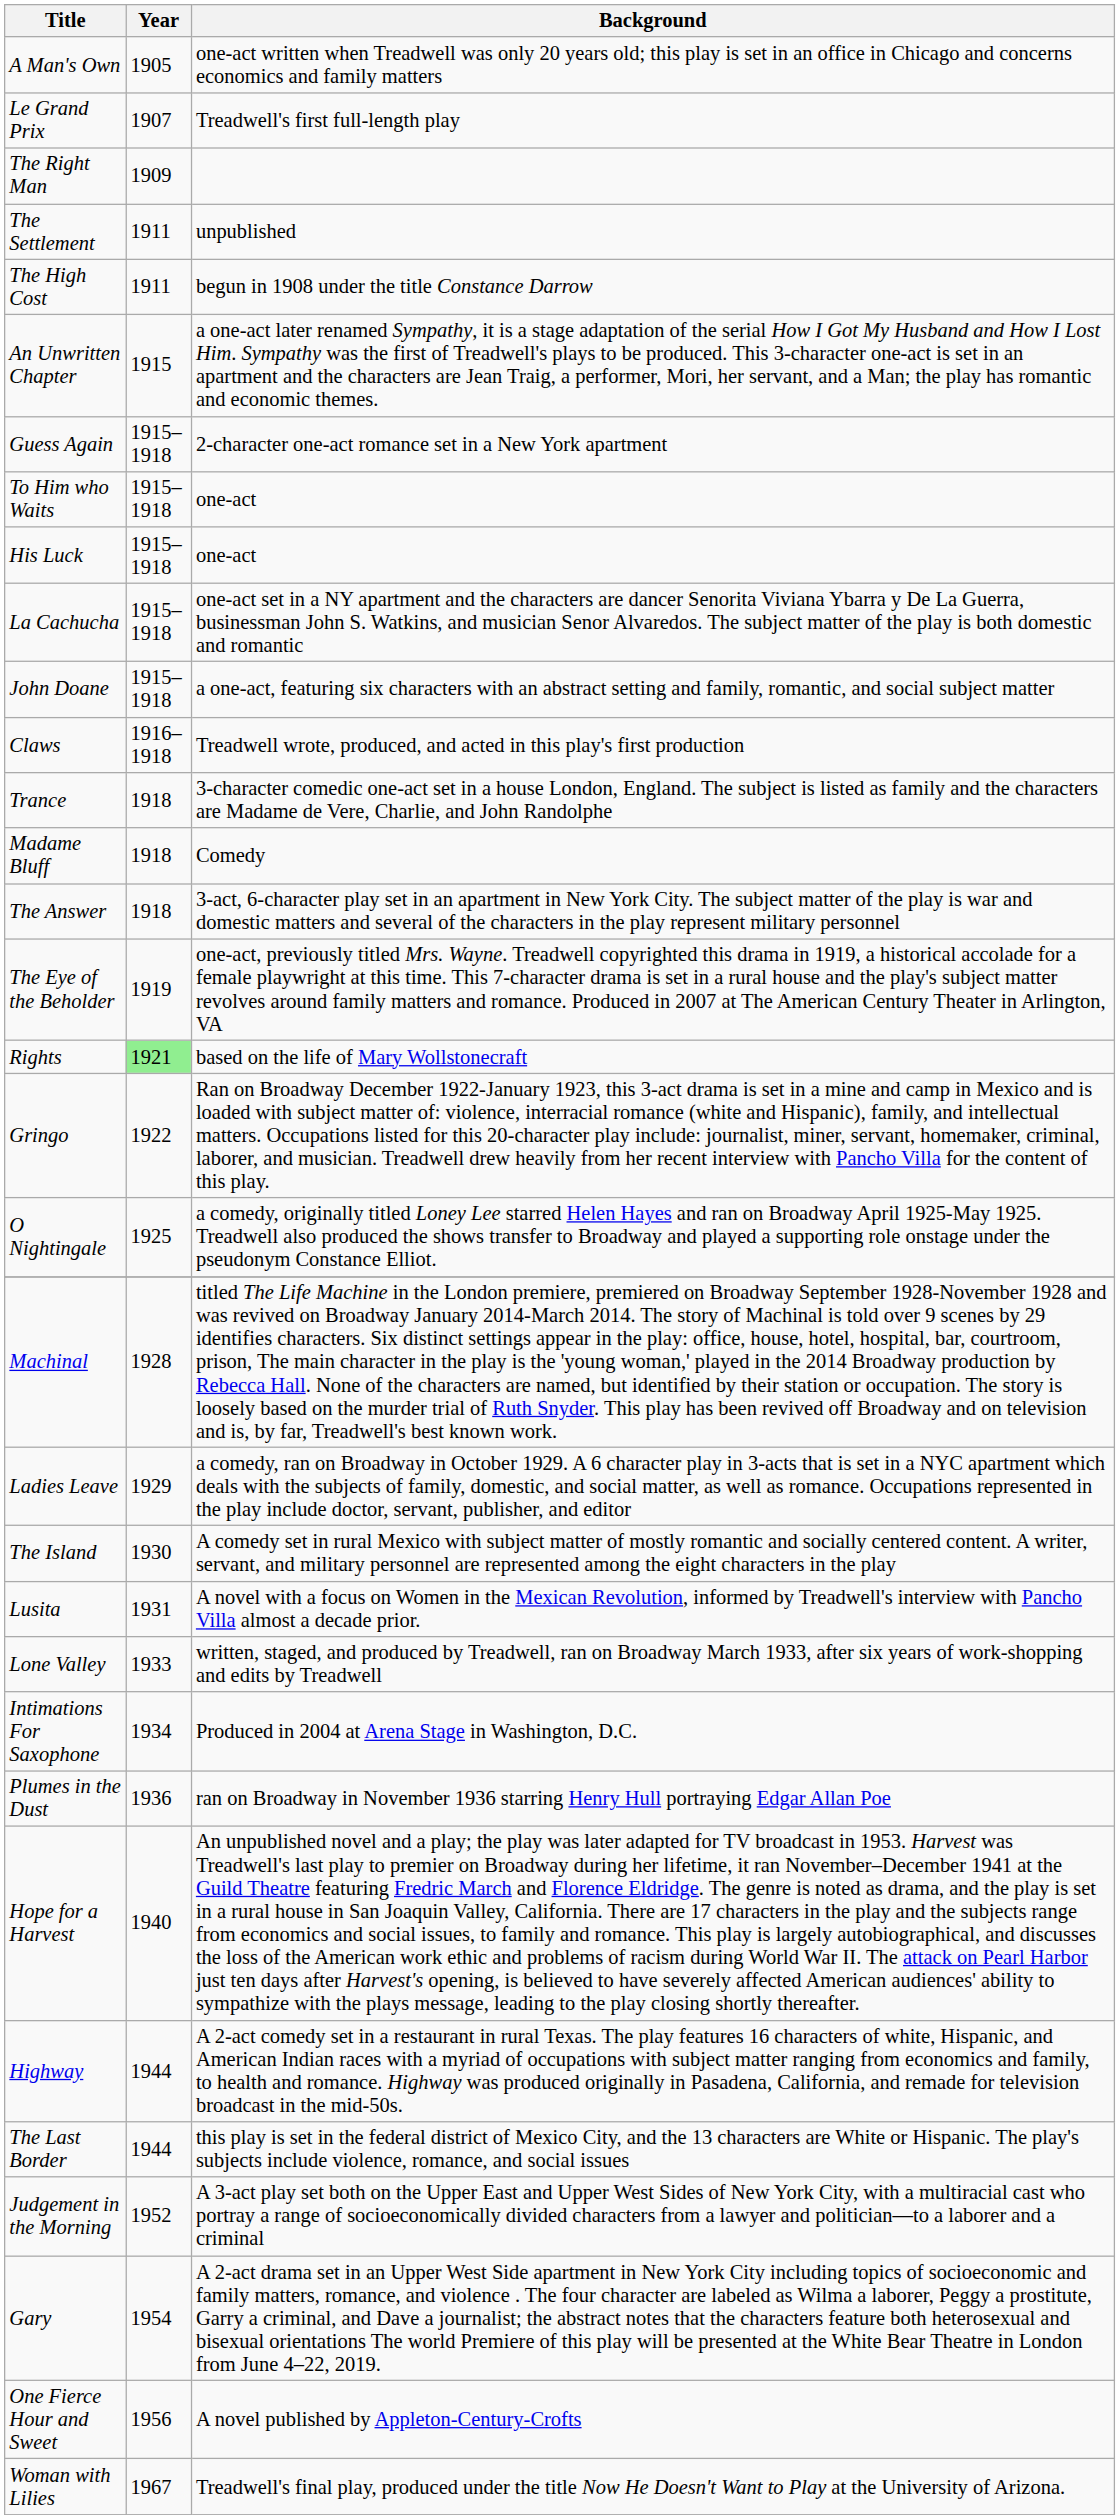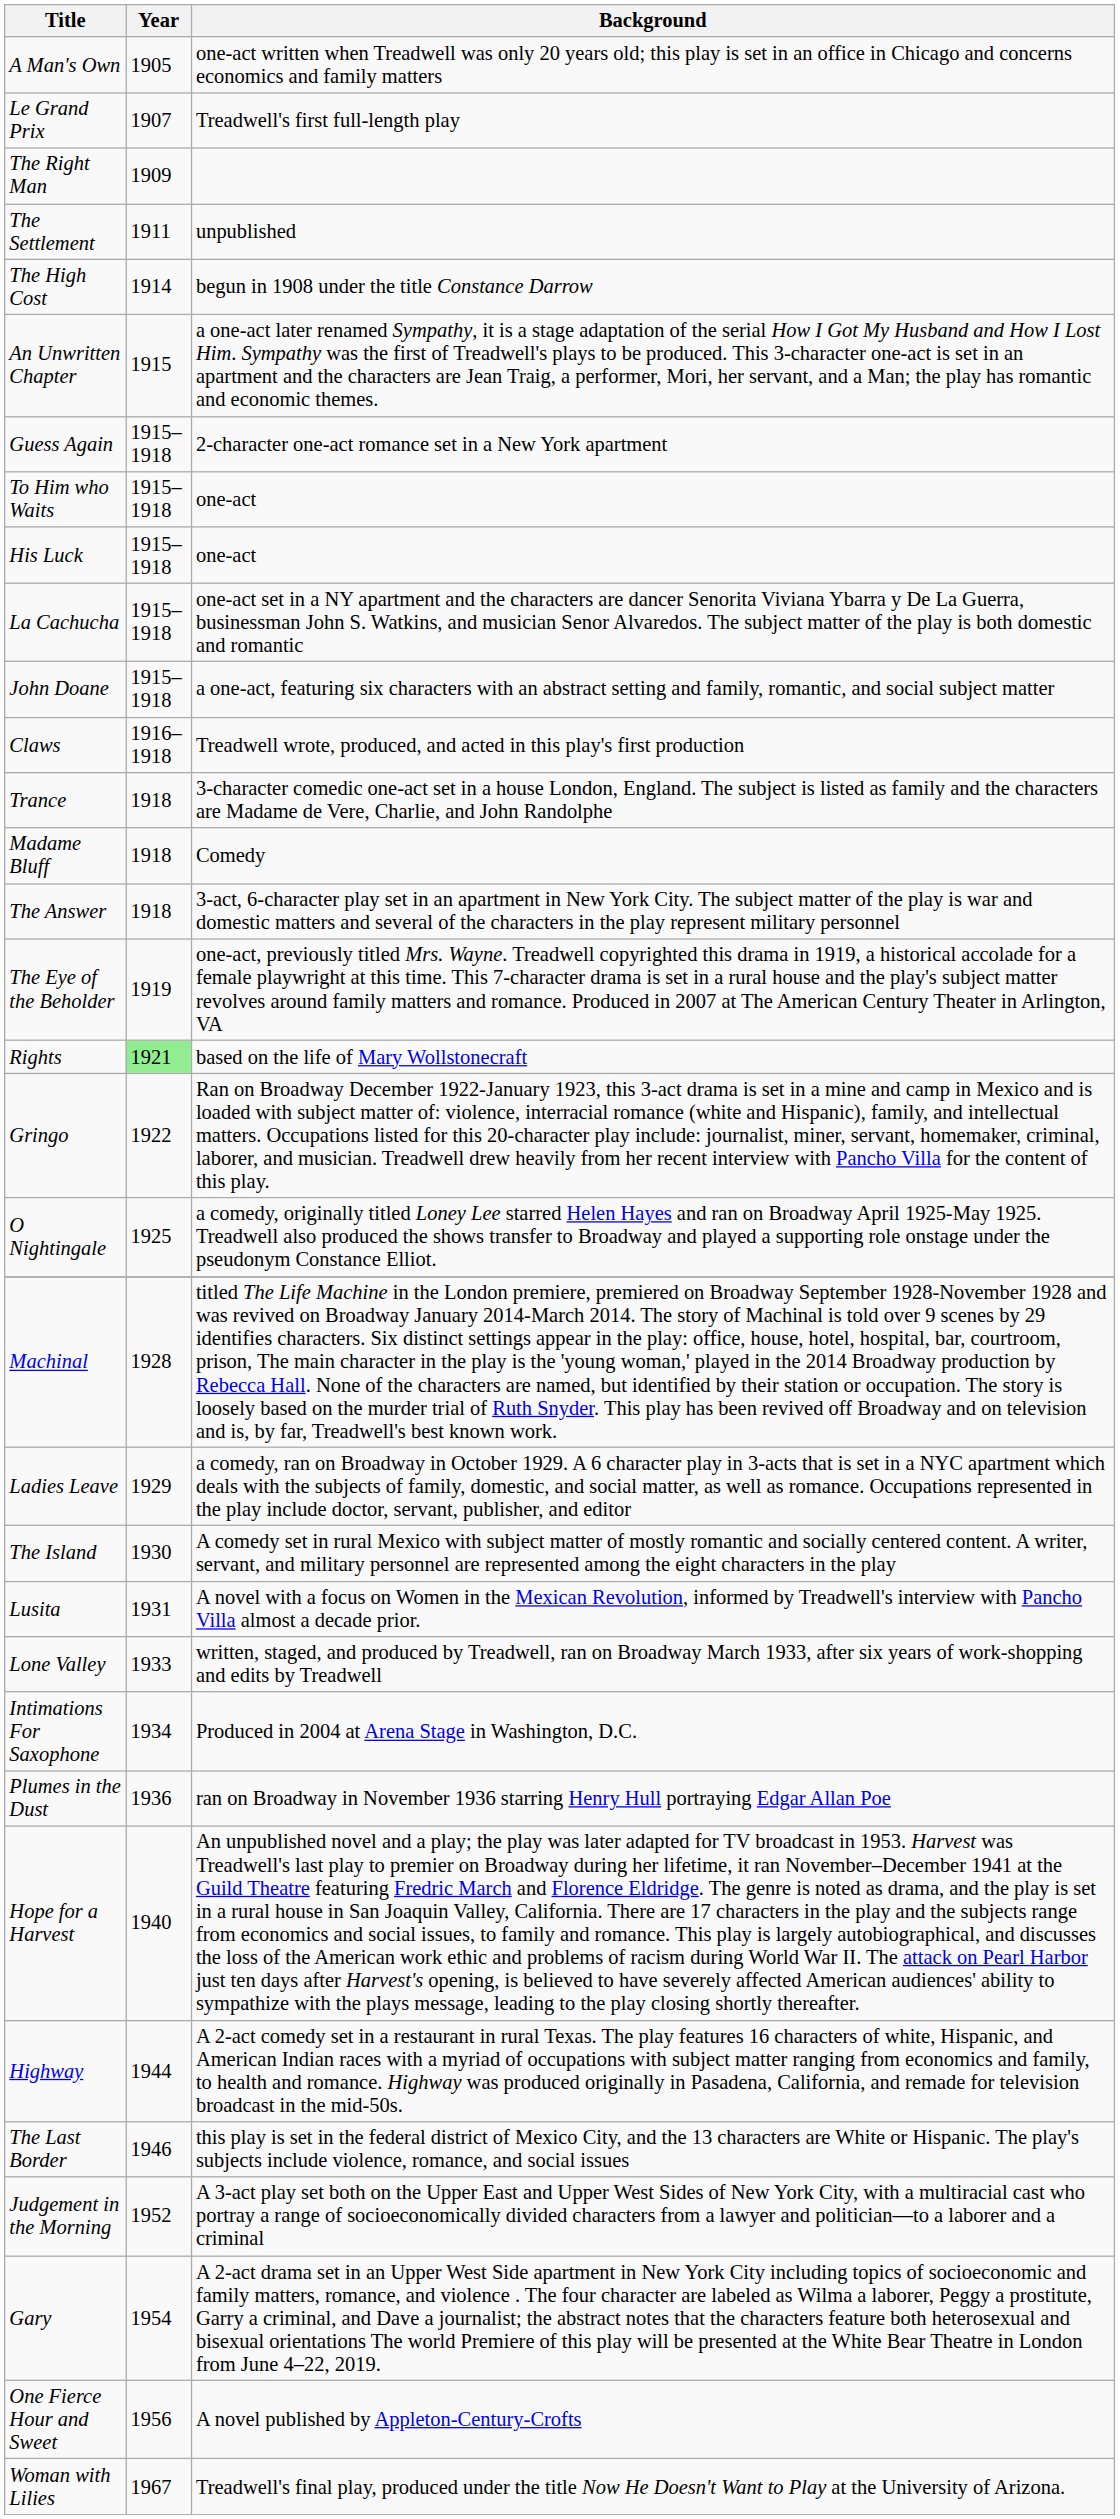 <table class="wikitable">
 <tr>
 <th>Title</th>
 <th>Year</th>
 <th>Background</th>
 </tr>
 <tr>
 <td><em>A Man's Own</em></td>
 <td>1905</td>
 <td>one-act written when Treadwell was only 20 years old; this play is set in an office in Chicago and concerns economics and family matters</td>
 </tr>
 <tr>
 <td><em>Le Grand Prix</em></td>
 <td>1907</td>
 <td>Treadwell's first full-length play</td>
 </tr>
 <tr>
 <td><em>The Right Man</em></td>
 <td>1909</td>
 <td></td>
 </tr>
 <tr>
 <td><em>The Settlement</em></td>
 <td>1911</td>
 <td>unpublished</td>
 </tr>
 <tr>
 <td><em>The High Cost</em></td>
-<td>1911</td>
+<td>1914</td>
 <td>begun in 1908 under the title <em>Constance Darrow</em></td>
 </tr>
 <tr>
 <td><em>An Unwritten Chapter</em></td>
 <td>1915</td>
 <td>a one-act later renamed <em>Sympathy</em>, it is a stage adaptation of the serial <em>How I Got My Husband and How I Lost Him</em>. <em>Sympathy</em> was the first of Treadwell's plays to be produced. This 3-character one-act is set in an apartment and the characters are Jean Traig, a performer, Mori, her servant, and a Man; the play has romantic and economic themes.</td>
 </tr>
 <tr>
 <td><em>Guess Again</em></td>
 <td>1915–1918</td>
 <td>2-character one-act romance set in a New York apartment</td>
 </tr>
 <tr>
 <td><em>To Him who Waits</em></td>
 <td>1915–1918</td>
 <td>one-act</td>
 </tr>
 <tr>
 <td><em>His Luck</em></td>
 <td>1915–1918</td>
 <td>one-act</td>
 </tr>
 <tr>
 <td><em>La Cachucha</em></td>
 <td>1915–1918</td>
 <td>one-act set in a NY apartment and the characters are dancer Senorita Viviana Ybarra y De La Guerra, businessman John S. Watkins, and musician Senor Alvaredos. The subject matter of the play is both domestic and romantic</td>
 </tr>
 <tr>
 <td><em>John Doane</em></td>
 <td>1915–1918</td>
 <td>a one-act, featuring six characters with an abstract setting and family, romantic, and social subject matter</td>
 </tr>
 <tr>
 <td><em>Claws</em></td>
 <td>1916–1918</td>
 <td>Treadwell wrote, produced, and acted in this play's first production</td>
 </tr>
 <tr>
 <td><em>Trance</em></td>
 <td>1918</td>
 <td>3-character comedic one-act set in a house London, England. The subject is listed as family and the characters are Madame de Vere, Charlie, and John Randolphe</td>
 </tr>
 <tr>
 <td><em>Madame Bluff</em></td>
 <td>1918</td>
 <td>Comedy</td>
 </tr>
 <tr>
 <td><em>The Answer</em></td>
 <td>1918</td>
 <td>3-act, 6-character play set in an apartment in New York City. The subject matter of the play is war and domestic matters and several of the characters in the play represent military personnel</td>
 </tr>
 <tr>
 <td><em>The Eye of the Beholder</em></td>
 <td>1919</td>
 <td>one-act, previously titled <em>Mrs. Wayne</em>. Treadwell copyrighted this drama in 1919, a historical accolade for a female playwright at this time. This 7-character drama is set in a rural house and the play's subject matter revolves around family matters and romance. Produced in 2007 at The American Century Theater in Arlington, VA</td>
 </tr>
 <tr>
 <td><em>Rights</em></td>
 <td style="background: lightgreen;">1921</td>
 <td>based on the life of <a href='#'>Mary Wollstonecraft</a></td>
 </tr>
 <tr>
 <td><em>Gringo</em></td>
 <td>1922</td>
 <td>Ran on Broadway December 1922-January 1923, this 3-act drama is set in a mine and camp in Mexico and is loaded with subject matter of: violence, interracial romance (white and Hispanic), family, and intellectual matters. Occupations listed for this 20-character play include: journalist, miner, servant, homemaker, criminal, laborer, and musician. Treadwell drew heavily from her recent interview with <a href='#'>Pancho Villa</a> for the content of this play.</td>
 </tr>
 <tr>
 <td><em>O Nightingale</em></td>
 <td>1925</td>
 <td>a comedy, originally titled <em>Loney Lee</em> starred <a href='#'>Helen Hayes</a> and ran on Broadway April 1925-May 1925. Treadwell also produced the shows transfer to Broadway and played a supporting role onstage under the pseudonym Constance Elliot.</td>
 </tr>
 <tr>
 </tr>
 <tr>
 </tr>
 <tr>
 <td><em><a href='#'>Machinal</a></em></td>
 <td>1928</td>
 <td>titled <em>The Life Machine</em> in the London premiere, premiered on Broadway September 1928-November 1928 and was revived on Broadway January 2014-March 2014. The story of Machinal is told over 9 scenes by 29 identifies characters. Six distinct settings appear in the play: office, house, hotel, hospital, bar, courtroom, prison, The main character in the play is the 'young woman,' played in the 2014 Broadway production by <a href='#'>Rebecca Hall</a>. None of the characters are named, but identified by their station or occupation. The story is loosely based on the murder trial of <a href='#'>Ruth Snyder</a>. This play has been revived off Broadway and on television and is, by far, Treadwell's best known work.</td>
 </tr>
 <tr>
 <td><em>Ladies Leave</em></td>
 <td>1929</td>
 <td>a comedy, ran on Broadway in October 1929. A 6 character play in 3-acts that is set in a NYC apartment which deals with the subjects of family, domestic, and social matter, as well as romance. Occupations represented in the play include doctor, servant, publisher, and editor</td>
 </tr>
 <tr>
 <td><em>The Island</em></td>
 <td>1930</td>
 <td>A comedy set in rural Mexico with subject matter of mostly romantic and socially centered content. A writer, servant, and military personnel are represented among the eight characters in the play</td>
 </tr>
 <tr>
 <td><em>Lusita</em></td>
 <td>1931</td>
 <td>A novel with a focus on Women in the <a href='#'>Mexican Revolution</a>, informed by Treadwell's interview with <a href='#'>Pancho Villa</a> almost a decade prior.</td>
 </tr>
 <tr>
 <td><em>Lone Valley</em></td>
 <td>1933</td>
 <td>written, staged, and produced by Treadwell, ran on Broadway March 1933, after six years of work-shopping and edits by Treadwell</td>
 </tr>
 <tr>
 <td><em>Intimations For Saxophone</em></td>
 <td>1934</td>
 <td>Produced in 2004 at <a href='#'>Arena Stage</a> in Washington, D.C.</td>
 </tr>
 <tr>
 <td><em>Plumes in the Dust</em></td>
 <td>1936</td>
 <td>ran on Broadway in November 1936 starring <a href='#'>Henry Hull</a> portraying <a href='#'>Edgar Allan Poe</a></td>
 </tr>
 <tr>
 <td><em>Hope for a Harvest</em></td>
 <td>1940</td>
 <td>An unpublished novel and a play; the play was later adapted for TV broadcast in 1953. <em>Harvest</em> was Treadwell's last play to premier on Broadway during her lifetime, it ran November–December 1941 at the <a href='#'>Guild Theatre</a> featuring <a href='#'>Fredric March</a> and <a href='#'>Florence Eldridge</a>. The genre is noted as drama, and the play is set in a rural house in San Joaquin Valley, California. There are 17 characters in the play and the subjects range from economics and social issues, to family and romance. This play is largely autobiographical, and discusses the loss of the American work ethic and problems of racism during World War II. The <a href='#'>attack on Pearl Harbor</a> just ten days after <em>Harvest's</em> opening, is believed to have severely affected American audiences' ability to sympathize with the plays message, leading to the play closing shortly thereafter.</td>
 </tr>
 <tr>
 <td><em><a href='#'>Highway</a></em></td>
 <td>1944</td>
 <td>A 2-act comedy set in a restaurant in rural Texas. The play features 16 characters of white, Hispanic, and American Indian races with a myriad of occupations with subject matter ranging from economics and family, to health and romance. <em>Highway</em> was produced originally in Pasadena, California, and remade for television broadcast in the mid-50s.</td>
 </tr>
 <tr>
 <td><em>The Last Border</em></td>
-<td>1944</td>
+<td>1946</td>
 <td>this play is set in the federal district of Mexico City, and the 13 characters are White or Hispanic. The play's subjects include violence, romance, and social issues</td>
 </tr>
 <tr>
 <td><em>Judgement in the Morning</em></td>
 <td>1952</td>
 <td>A 3-act play set both on the Upper East and Upper West Sides of New York City, with a multiracial cast who portray a range of socioeconomically divided characters from a lawyer and politician—to a laborer and a criminal</td>
 </tr>
 <tr>
 <td><em>Gary</em></td>
 <td>1954</td>
 <td>A 2-act drama set in an Upper West Side apartment in New York City including topics of socioeconomic and family matters, romance, and violence . The four character are labeled as Wilma a laborer, Peggy a prostitute, Garry a criminal, and Dave a journalist; the abstract notes that the characters feature both heterosexual and bisexual orientations The world Premiere of this play will be presented at the White Bear Theatre in London from June 4–22, 2019.</td>
 </tr>
 <tr>
 <td><em>One Fierce Hour and Sweet</em></td>
 <td>1956</td>
 <td>A novel published by <a href='#'>Appleton-Century-Crofts</a></td>
 </tr>
 <tr>
 <td><em>Woman with Lilies</em></td>
 <td>1967</td>
 <td>Treadwell's final play, produced under the title <em>Now He Doesn't Want to Play</em> at the University of Arizona.</td>
 </tr>
 </table>
